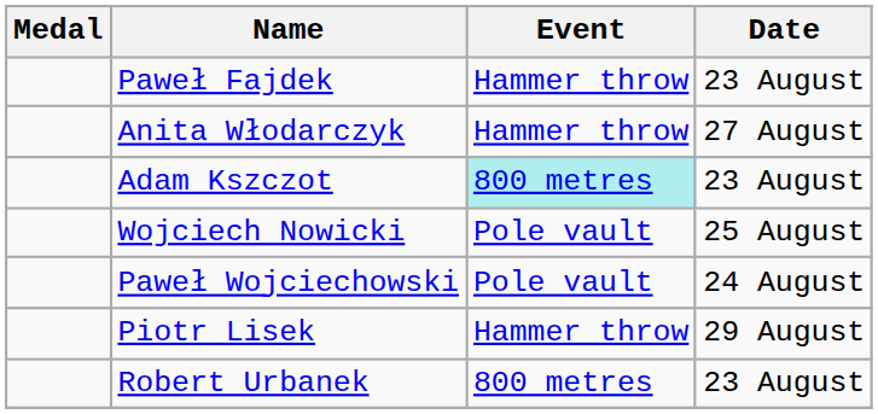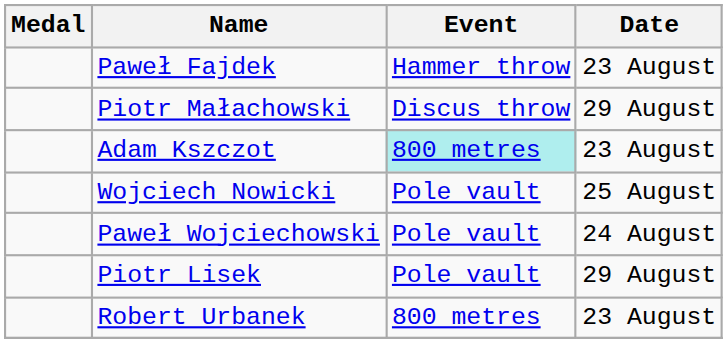 <table class="wikitable" style="font-size:90%">
 <tr>
 <th>Medal</th>
 <th>Name</th>
 <th>Event</th>
 <th>Date</th>
 </tr>
 <tr>
 <td></td>
 <td><a href='#'>Paweł Fajdek</a></td>
 <td><a href='#'>Hammer throw</a></td>
 <td>23 August</td>
 </tr>
 <tr>
 <td></td>
-<td><a href='#'>Anita Włodarczyk</a></td>
-<td><a href='#'>Hammer throw</a></td>
-<td>27 August</td>
+<td><a href='#'>Piotr Małachowski</a></td>
+<td><a href='#'>Discus throw</a></td>
+<td>29 August</td>
 </tr>
 <tr>
 <td></td>
 <td><a href='#'>Adam Kszczot</a></td>
 <td style="background: paleturquoise;"><a href='#'>800 metres</a></td>
 <td>23 August</td>
 </tr>
 <tr>
 <td></td>
 <td><a href='#'>Wojciech Nowicki</a></td>
 <td><a href='#'>Pole vault</a></td>
 <td>25 August</td>
 </tr>
 <tr>
 <td></td>
 <td><a href='#'>Paweł Wojciechowski</a></td>
 <td><a href='#'>Pole vault</a></td>
 <td>24 August</td>
 </tr>
 <tr>
 <td></td>
 <td><a href='#'>Piotr Lisek</a></td>
-<td><a href='#'>Hammer throw</a></td>
+<td><a href='#'>Pole vault</a></td>
 <td>29 August</td>
 </tr>
 <tr>
 <td></td>
 <td><a href='#'>Robert Urbanek</a></td>
 <td><a href='#'>800 metres</a></td>
 <td>23 August</td>
 </tr>
 <tr>
 </tr>
 </table>
